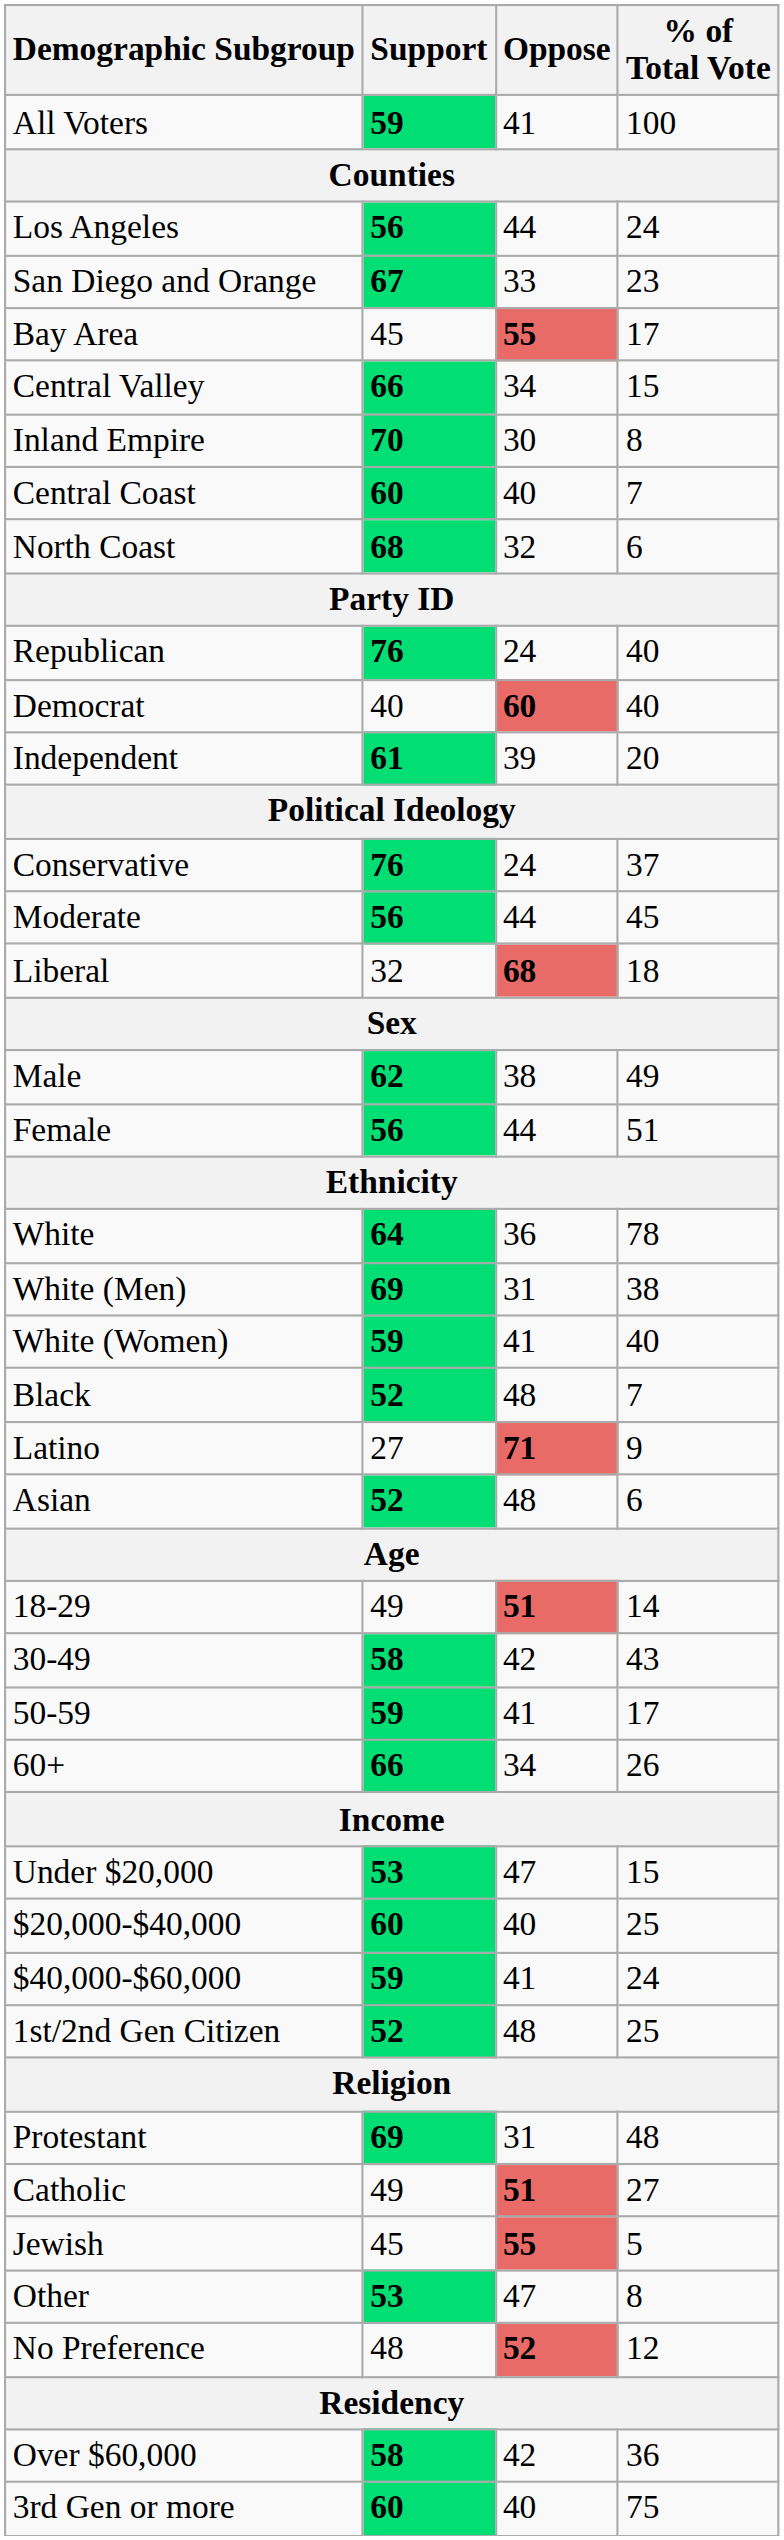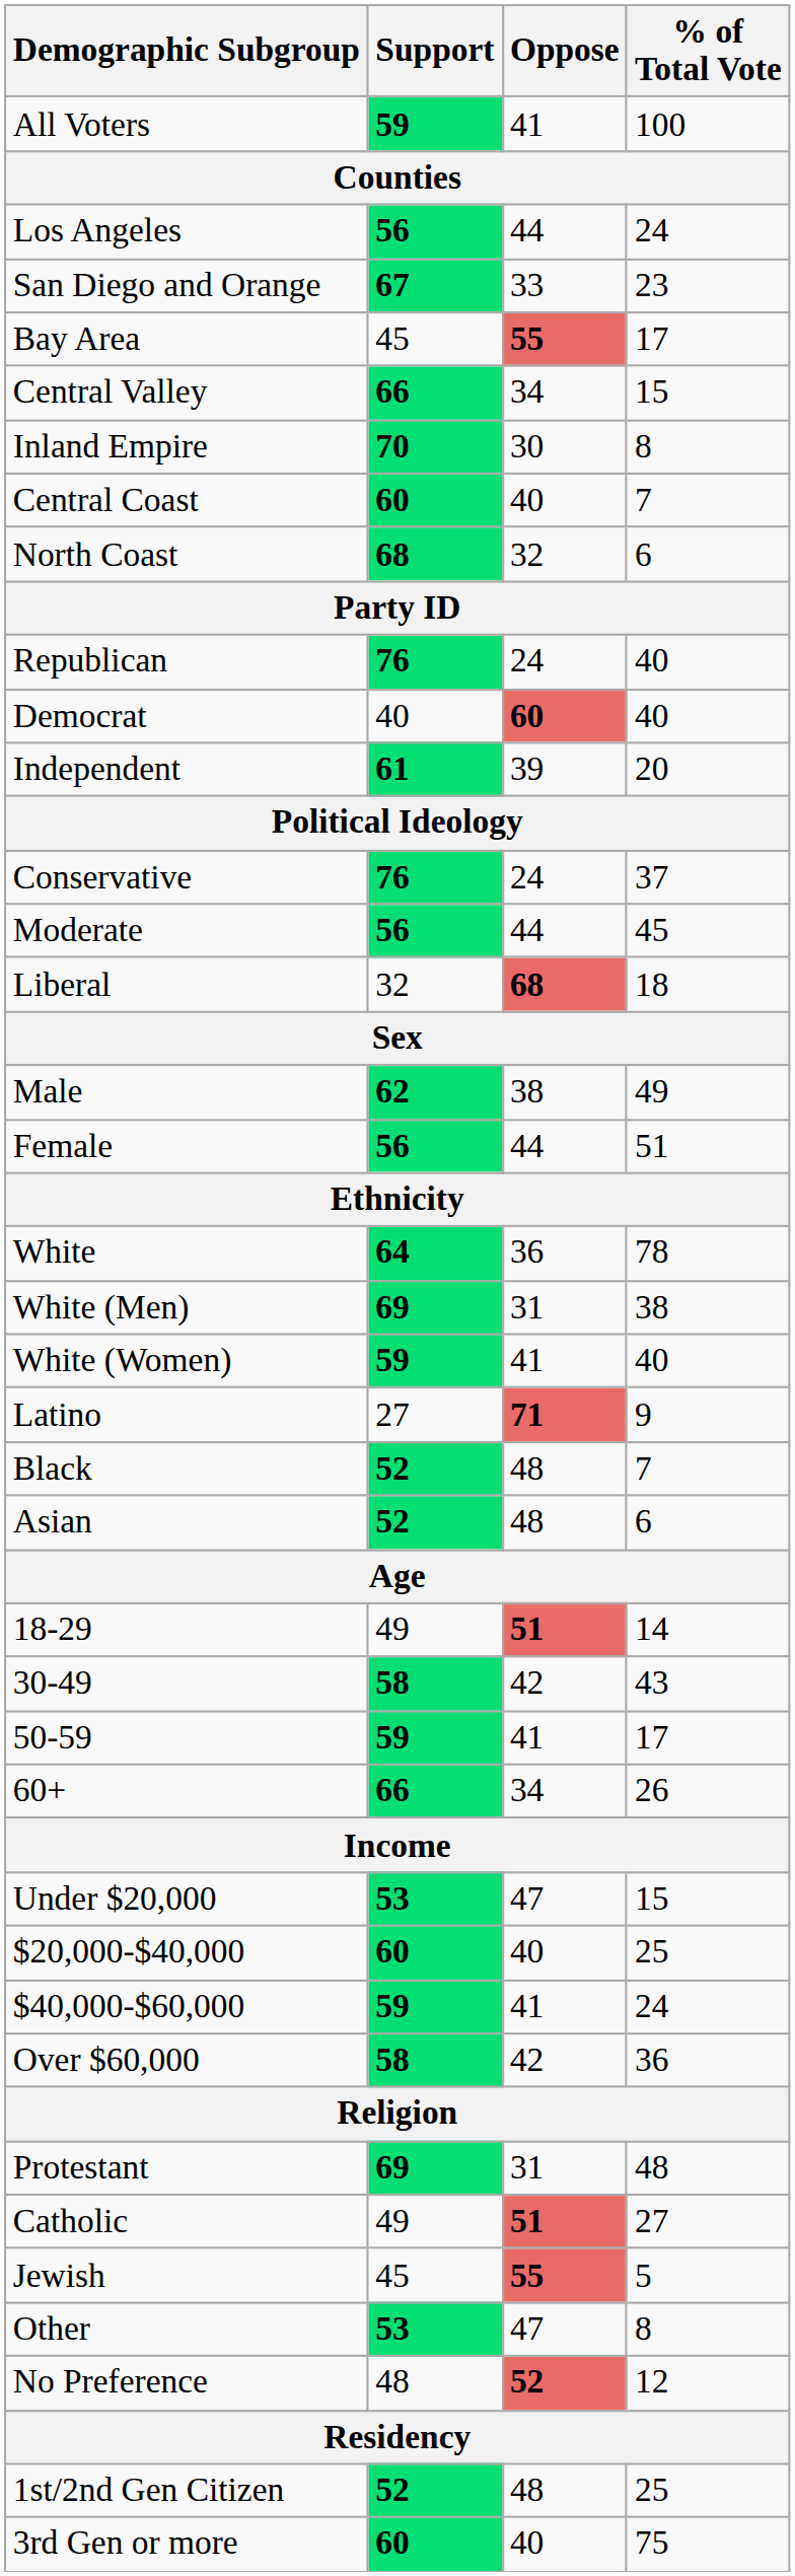 <table class="wikitable sortable">
 <tr>
 <th>Demographic Subgroup</th>
 <th>Support</th>
 <th>Oppose</th>
 <th>% of <br> Total Vote</th>
 </tr>
 <tr>
 <td>All Voters</td>
 <td style="background: rgb(1, 223, 116);"><strong>59</strong></td>
 <td>41</td>
 <td>100</td>
 </tr>
 <tr>
 <th colspan="4">Counties</th>
 </tr>
 <tr>
 <td>Los Angeles</td>
 <td style="background: rgb(1, 223, 116);"><strong>56</strong></td>
 <td>44</td>
 <td>24</td>
 </tr>
 <tr>
 <td>San Diego and Orange</td>
 <td style="background: rgb(1, 223, 116);"><strong>67</strong></td>
 <td>33</td>
 <td>23</td>
 </tr>
 <tr>
 <td>Bay Area</td>
 <td>45</td>
 <td style="background: rgb(233, 107, 103);"><strong>55</strong></td>
 <td>17</td>
 </tr>
 <tr>
 <td>Central Valley</td>
 <td style="background: rgb(1, 223, 116);"><strong>66</strong></td>
 <td>34</td>
 <td>15</td>
 </tr>
 <tr>
 <td>Inland Empire</td>
 <td style="background: rgb(1, 223, 116);"><strong>70</strong></td>
 <td>30</td>
 <td>8</td>
 </tr>
 <tr>
 <td>Central Coast</td>
 <td style="background: rgb(1, 223, 116);"><strong>60</strong></td>
 <td>40</td>
 <td>7</td>
 </tr>
 <tr>
 <td>North Coast</td>
 <td style="background: rgb(1, 223, 116);"><strong>68</strong></td>
 <td>32</td>
 <td>6</td>
 </tr>
 <tr>
 <th colspan="4">Party ID</th>
 </tr>
 <tr>
 <td>Republican</td>
 <td style="background: rgb(1, 223, 116);"><strong>76</strong></td>
 <td>24</td>
 <td>40</td>
 </tr>
 <tr>
 <td>Democrat</td>
 <td>40</td>
 <td style="background: rgb(233, 107, 103);"><strong>60</strong></td>
 <td>40</td>
 </tr>
 <tr>
 <td>Independent</td>
 <td style="background: rgb(1, 223, 116);"><strong>61</strong></td>
 <td>39</td>
 <td>20</td>
 </tr>
 <tr>
 <th colspan="4">Political Ideology</th>
 </tr>
 <tr>
 <td>Conservative</td>
 <td style="background: rgb(1, 223, 116);"><strong>76</strong></td>
 <td>24</td>
 <td>37</td>
 </tr>
 <tr>
 <td>Moderate</td>
 <td style="background: rgb(1, 223, 116);"><strong>56</strong></td>
 <td>44</td>
 <td>45</td>
 </tr>
 <tr>
 <td>Liberal</td>
 <td>32</td>
 <td style="background: rgb(233, 107, 103);"><strong>68</strong></td>
 <td>18</td>
 </tr>
 <tr>
 <th colspan="4">Sex</th>
 </tr>
 <tr>
 <td>Male</td>
 <td style="background: rgb(1, 223, 116);"><strong>62</strong></td>
 <td>38</td>
 <td>49</td>
 </tr>
 <tr>
 <td>Female</td>
 <td style="background: rgb(1, 223, 116);"><strong>56</strong></td>
 <td>44</td>
 <td>51</td>
 </tr>
 <tr>
 <th colspan="4">Ethnicity</th>
 </tr>
 <tr>
 <td>White</td>
 <td style="background: rgb(1, 223, 116);"><strong>64</strong></td>
 <td>36</td>
 <td>78</td>
 </tr>
 <tr>
 <td>White (Men)</td>
 <td style="background: rgb(1, 223, 116);"><strong>69</strong></td>
 <td>31</td>
 <td>38</td>
 </tr>
 <tr>
 <td>White (Women)</td>
 <td style="background: rgb(1, 223, 116);"><strong>59</strong></td>
 <td>41</td>
 <td>40</td>
 </tr>
 <tr>
+<td>Latino</td>
+<td>27</td>
+<td style="background: rgb(233, 107, 103);"><strong>71</strong></td>
+<td>9</td>
+</tr>
+<tr>
 <td>Black</td>
 <td style="background: rgb(1, 223, 116);"><strong>52</strong></td>
 <td>48</td>
 <td>7</td>
-</tr>
-<tr>
-<td>Latino</td>
-<td>27</td>
-<td style="background: rgb(233, 107, 103);"><strong>71</strong></td>
-<td>9</td>
 </tr>
 <tr>
 <td>Asian</td>
 <td style="background: rgb(1, 223, 116);"><strong>52</strong></td>
 <td>48</td>
 <td>6</td>
 </tr>
 <tr>
 <th colspan="4">Age</th>
 </tr>
 <tr>
 <td>18-29</td>
 <td>49</td>
 <td style="background: rgb(233, 107, 103);"><strong>51</strong></td>
 <td>14</td>
 </tr>
 <tr>
 <td>30-49</td>
 <td style="background: rgb(1, 223, 116);"><strong>58</strong></td>
 <td>42</td>
 <td>43</td>
 </tr>
 <tr>
 <td>50-59</td>
 <td style="background: rgb(1, 223, 116);"><strong>59</strong></td>
 <td>41</td>
 <td>17</td>
 </tr>
 <tr>
 <td>60+</td>
 <td style="background: rgb(1, 223, 116);"><strong>66</strong></td>
 <td>34</td>
 <td>26</td>
 </tr>
 <tr>
 <th colspan="4">Income</th>
 </tr>
 <tr>
 <td>Under $20,000</td>
 <td style="background: rgb(1, 223, 116);"><strong>53</strong></td>
 <td>47</td>
 <td>15</td>
 </tr>
 <tr>
 <td>$20,000-$40,000</td>
 <td style="background: rgb(1, 223, 116);"><strong>60</strong></td>
 <td>40</td>
 <td>25</td>
 </tr>
 <tr>
 <td>$40,000-$60,000</td>
 <td style="background: rgb(1, 223, 116);"><strong>59</strong></td>
 <td>41</td>
 <td>24</td>
 </tr>
 <tr>
-<td>1st/2nd Gen Citizen</td>
-<td style="background: rgb(1, 223, 116);"><strong>52</strong></td>
-<td>48</td>
-<td>25</td>
+<td>Over $60,000</td>
+<td style="background: rgb(1, 223, 116);"><strong>58</strong></td>
+<td>42</td>
+<td>36</td>
 </tr>
 <tr>
 <th colspan="4">Religion</th>
 </tr>
 <tr>
 <td>Protestant</td>
 <td style="background: rgb(1, 223, 116);"><strong>69</strong></td>
 <td>31</td>
 <td>48</td>
 </tr>
 <tr>
 <td>Catholic</td>
 <td>49</td>
 <td style="background: rgb(233, 107, 103);"><strong>51</strong></td>
 <td>27</td>
 </tr>
 <tr>
 <td>Jewish</td>
 <td>45</td>
 <td style="background: rgb(233, 107, 103);"><strong>55</strong></td>
 <td>5</td>
 </tr>
 <tr>
 <td>Other</td>
 <td style="background: rgb(1, 223, 116);"><strong>53</strong></td>
 <td>47</td>
 <td>8</td>
 </tr>
 <tr>
 <td>No Preference</td>
 <td>48</td>
 <td style="background: rgb(233, 107, 103);"><strong>52</strong></td>
 <td>12</td>
 </tr>
 <tr>
 <th colspan="4">Residency</th>
 </tr>
 <tr>
-<td>Over $60,000</td>
-<td style="background: rgb(1, 223, 116);"><strong>58</strong></td>
-<td>42</td>
-<td>36</td>
+<td>1st/2nd Gen Citizen</td>
+<td style="background: rgb(1, 223, 116);"><strong>52</strong></td>
+<td>48</td>
+<td>25</td>
 </tr>
 <tr>
 <td>3rd Gen or more</td>
 <td style="background: rgb(1, 223, 116);"><strong>60</strong></td>
 <td>40</td>
 <td>75</td>
 </tr>
 </table>
